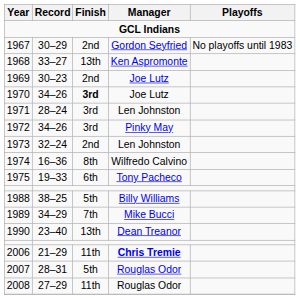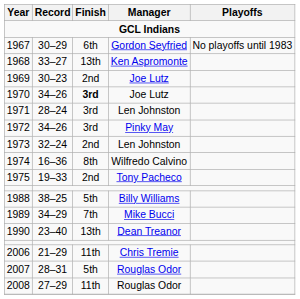 <table class="wikitable">
 <tr>
 <th>Year</th>
 <th>Record</th>
 <th>Finish</th>
 <th>Manager</th>
 <th>Playoffs</th>
 </tr>
 <tr align=center>
 <td align=center colspan=5><strong>GCL Indians</strong></td>
 </tr>
 <tr align=center>
 <td>1967</td>
 <td>30–29</td>
-<td>2nd</td>
+<td>6th</td>
 <td><a href='#'>Gordon Seyfried</a></td>
 <td>No playoffs until 1983</td>
 </tr>
 <tr align=center>
 <td>1968</td>
 <td>33–27</td>
 <td>13th</td>
 <td><a href='#'>Ken Aspromonte</a></td>
 <td></td>
 </tr>
 <tr align=center>
 <td>1969</td>
 <td>30–23</td>
 <td>2nd</td>
 <td><a href='#'>Joe Lutz</a></td>
 <td></td>
 </tr>
 <tr align=center>
 <td>1970</td>
 <td>34–26</td>
 <td><strong>3rd</strong></td>
 <td>Joe Lutz</td>
 <td></td>
 </tr>
 <tr align=center>
 <td>1971</td>
 <td>28–24</td>
 <td>3rd</td>
 <td>Len Johnston</td>
 <td></td>
 </tr>
 <tr align=center>
 <td>1972</td>
 <td>34–26</td>
 <td>3rd</td>
 <td><a href='#'>Pinky May</a></td>
 <td></td>
 </tr>
 <tr align=center>
 <td>1973</td>
 <td>32–24</td>
 <td>2nd</td>
 <td>Len Johnston</td>
 <td></td>
 </tr>
 <tr align=center>
 <td>1974</td>
 <td>16–36</td>
 <td>8th</td>
 <td>Wilfredo Calvino</td>
 <td></td>
 </tr>
 <tr align=center>
 <td>1975</td>
 <td>19–33</td>
-<td>6th</td>
+<td>2nd</td>
 <td><a href='#'>Tony Pacheco</a></td>
 <td></td>
 </tr>
 <tr align=center>
 <td></td>
 </tr>
 <tr align=center>
 <td>1988</td>
 <td>38–25</td>
 <td>5th</td>
 <td><a href='#'>Billy Williams</a></td>
 <td></td>
 </tr>
 <tr align=center>
 <td>1989</td>
 <td>34–29</td>
 <td>7th</td>
 <td><a href='#'>Mike Bucci</a></td>
 <td></td>
 </tr>
 <tr align=center>
 <td>1990</td>
 <td>23–40</td>
 <td>13th</td>
 <td><a href='#'>Dean Treanor</a></td>
 <td></td>
 </tr>
 <tr align=center>
 <td></td>
 </tr>
 <tr align=center>
 <td>2006</td>
 <td>21–29</td>
 <td>11th</td>
-<td><strong><a href='#'>Chris Tremie</a></strong></td>
+<td><a href='#'>Chris Tremie</a></td>
 <td></td>
 </tr>
 <tr align=center>
 <td>2007</td>
 <td>28–31</td>
 <td>5th</td>
 <td><a href='#'>Rouglas Odor</a></td>
 <td></td>
 </tr>
 <tr align=center>
 <td>2008</td>
 <td>27–29</td>
 <td>11th</td>
 <td>Rouglas Odor</td>
 <td></td>
 </tr>
 <tr align=center>
 </tr>
 </table>
